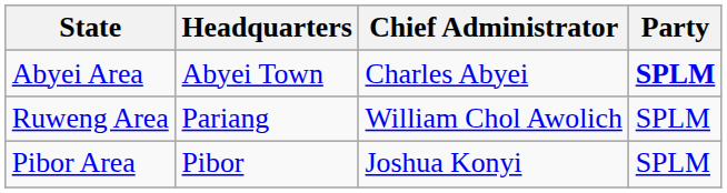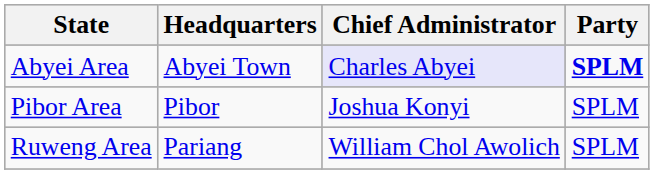 <table class="wikitable">
 <tr>
 <th>State</th>
 <th>Headquarters</th>
 <th>Chief Administrator</th>
 <th>Party</th>
 </tr>
 <tr>
 <td><a href='#'>Abyei Area</a></td>
 <td><a href='#'>Abyei Town</a></td>
-<td><a href='#'>Charles Abyei</a></td>
+<td style="background: lavender;"><a href='#'>Charles Abyei</a></td>
 <td><strong><a href='#'>SPLM</a></strong></td>
+</tr>
+<tr>
+<td><a href='#'>Pibor Area</a></td>
+<td><a href='#'>Pibor</a></td>
+<td><a href='#'>Joshua Konyi</a></td>
+<td><a href='#'>SPLM</a></td>
 </tr>
 <tr>
 <td><a href='#'>Ruweng Area</a></td>
 <td><a href='#'>Pariang</a></td>
 <td><a href='#'>William Chol Awolich</a></td>
 <td><a href='#'>SPLM</a></td>
 </tr>
-<tr>
-<td><a href='#'>Pibor Area</a></td>
-<td><a href='#'>Pibor</a></td>
-<td><a href='#'>Joshua Konyi</a></td>
-<td><a href='#'>SPLM</a></td>
-</tr>
 </table>
